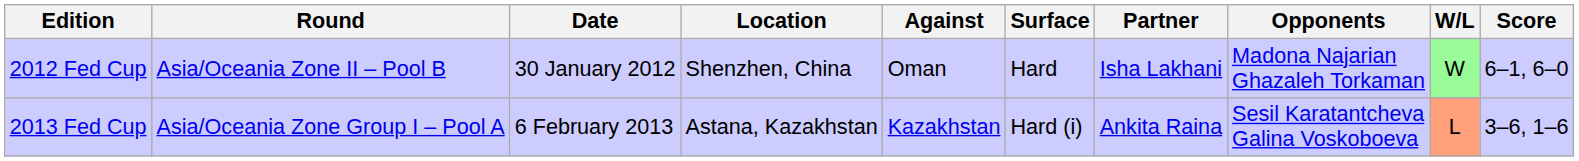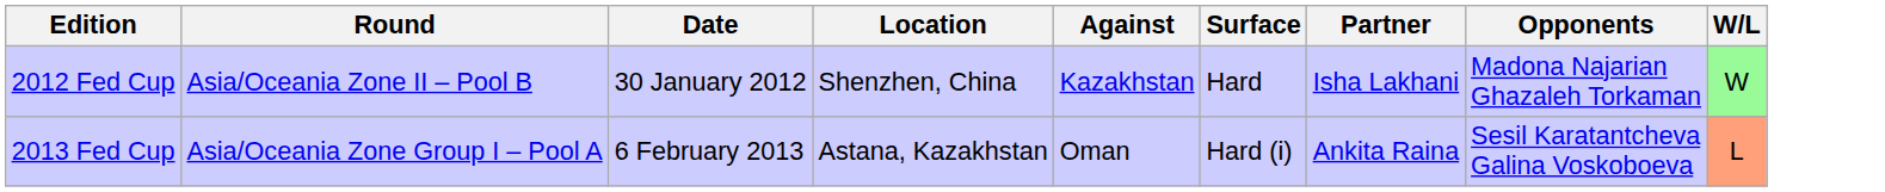 <table class=wikitable>
 <tr>
 <th>Edition</th>
 <th>Round</th>
 <th>Date</th>
 <th>Location</th>
 <th>Against</th>
 <th>Surface</th>
 <th>Partner</th>
 <th>Opponents</th>
 <th>W/L</th>
-<th>Score</th>
 </tr>
 <tr style="background:#ccccff;">
 <td><a href='#'>2012 Fed Cup</a></td>
 <td><a href='#'>Asia/Oceania Zone II – Pool B</a></td>
 <td>30 January 2012</td>
 <td>Shenzhen, China</td>
-<td> Oman</td>
+<td> <a href='#'>Kazakhstan</a></td>
 <td>Hard</td>
 <td> <a href='#'>Isha Lakhani</a></td>
 <td> <a href='#'>Madona Najarian</a> <br>  <a href='#'>Ghazaleh Torkaman</a></td>
 <td style="text-align:center; background:#98fb98;">W</td>
-<td>6–1, 6–0</td>
 </tr>
 <tr style="background:#ccccff;">
 <td><a href='#'>2013 Fed Cup</a></td>
 <td><a href='#'>Asia/Oceania Zone Group I – Pool A</a></td>
 <td>6 February 2013</td>
 <td>Astana, Kazakhstan</td>
-<td> <a href='#'>Kazakhstan</a></td>
+<td> Oman</td>
 <td>Hard (i)</td>
 <td> <a href='#'>Ankita Raina</a></td>
 <td> <a href='#'>Sesil Karatantcheva</a> <br>  <a href='#'>Galina Voskoboeva</a></td>
 <td style="text-align:center; background:#ffa07a;">L</td>
-<td>3–6, 1–6</td>
 </tr>
 </table>
